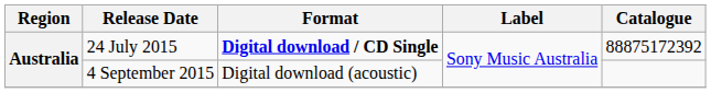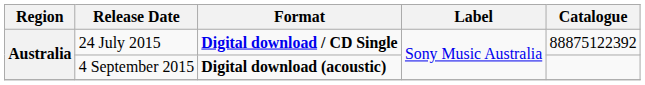 <table class="wikitable plainrowheaders">
 <tr>
 <th scope="col">Region</th>
 <th scope="col">Release Date</th>
 <th scope="col">Format</th>
 <th scope="col">Label</th>
 <th scope="col">Catalogue</th>
 </tr>
 <tr>
 <th scope="row" rowspan="2">Australia</th>
 <td>24 July 2015</td>
 <td><strong><a href='#'>Digital download</a> / CD Single</strong></td>
 <td rowspan="2"><a href='#'>Sony Music Australia</a></td>
-<td>88875172392</td>
+<td>88875122392</td>
 </tr>
 <tr>
 <td>4 September 2015</td>
-<td>Digital download (acoustic) </td>
+<td><strong>Digital download (acoustic) </strong></td>
 <td></td>
 </tr>
 <tr>
 </tr>
 </table>
